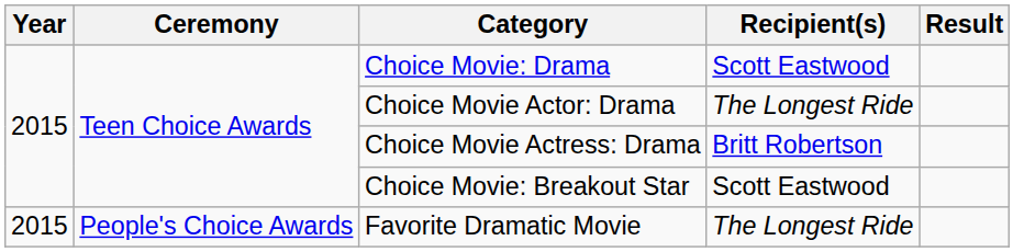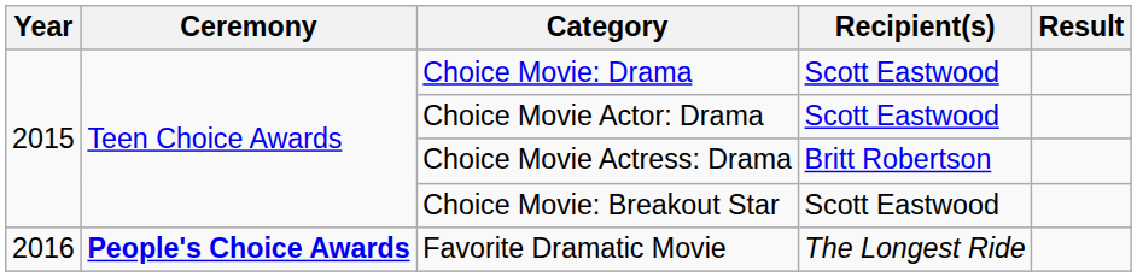 <table class="wikitable">
 <tr>
 <th>Year</th>
 <th>Ceremony</th>
 <th>Category</th>
 <th>Recipient(s)</th>
 <th>Result</th>
 </tr>
 <tr>
 <td rowspan="4">2015</td>
 <td rowspan="4"><a href='#'>Teen Choice Awards</a></td>
 <td><a href='#'>Choice Movie: Drama</a></td>
 <td><a href='#'>Scott Eastwood</a></td>
 <td></td>
 </tr>
 <tr>
 <td>Choice Movie Actor: Drama</td>
-<td><em>The Longest Ride</em></td>
+<td><a href='#'>Scott Eastwood</a></td>
 <td></td>
 </tr>
 <tr>
 <td>Choice Movie Actress: Drama</td>
 <td><a href='#'>Britt Robertson</a></td>
 <td></td>
 </tr>
 <tr>
 <td>Choice Movie: Breakout Star</td>
 <td>Scott Eastwood</td>
 <td></td>
 </tr>
 <tr>
-<td>2015</td>
-<td><a href='#'>People's Choice Awards</a></td>
+<td>2016</td>
+<td><strong><a href='#'>People's Choice Awards</a></strong></td>
 <td>Favorite Dramatic Movie</td>
 <td><em>The Longest Ride</em></td>
 <td></td>
 </tr>
 </table>
